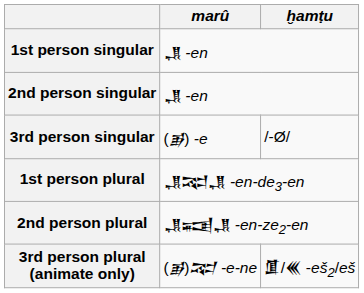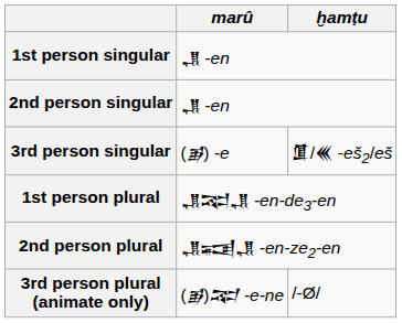 <table class="wikitable">
 <tr>
 <th></th>
 <th><em>marû</em></th>
 <th><em>ḫamṭu</em></th>
 </tr>
 <tr>
 <th>1st person singular</th>
 <td colspan="2">𒂗 <em>-en</em></td>
 </tr>
 <tr>
 <th>2nd person singular</th>
 <td colspan="2">𒂗 <em>-en</em></td>
 </tr>
 <tr>
 <th>3rd person singular</th>
 <td>(<em>𒂊</em>) <em>-e</em></td>
-<td>/-Ø/</td>
+<td>𒂠/𒌍 -<em>eš<sub>2</sub></em>/<em>eš</em></td>
 </tr>
 <tr>
 <th>1st person plural</th>
 <td colspan="2">𒂗𒉈𒂗 <em>-en-de<sub>3</sub>-en</em></td>
 </tr>
 <tr>
 <th>2nd person plural</th>
 <td colspan="2">𒂗𒍢𒂗 <em>-en-ze<sub>2</sub>-en</em></td>
 </tr>
 <tr>
 <th>3rd person plural<br>(animate only)</th>
 <td>(<em>𒂊</em>)<em>𒉈 -e-ne</em></td>
-<td>𒂠/𒌍 -<em>eš<sub>2</sub></em>/<em>eš</em></td>
+<td>/-Ø/</td>
 </tr>
 </table>
